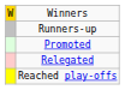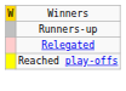 <table class="wikitable" style="text-align:center">
 <tr>
 <td style=background:gold>W</td>
 <td>Winners</td>
 </tr>
 <tr>
 <td style=background:silver></td>
 <td>Runners-up</td>
 </tr>
 <tr>
-<td style=background:#DDFFDD></td>
-<td><a href='#'>Promoted</a></td>
-</tr>
-<tr>
 <td style=background:#FFCCCC></td>
 <td><a href='#'>Relegated</a></td>
 </tr>
 <tr>
 <td style=background:yellow></td>
 <td>Reached <a href='#'>play-offs</a></td>
 </tr>
 </table>
